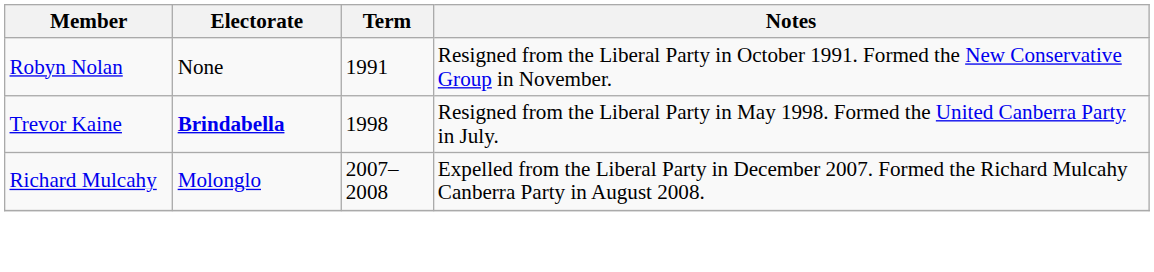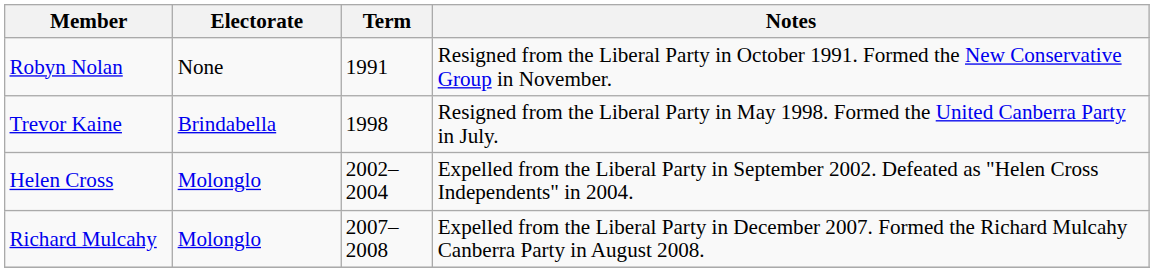 <table class="wikitable">
 <tr>
 <th width=120px>Member</th>
 <th width=120px>Electorate</th>
 <th>Term</th>
 <th>Notes</th>
 </tr>
 <tr>
 <td><a href='#'>Robyn Nolan</a></td>
 <td>None</td>
 <td>1991</td>
 <td>Resigned from the Liberal Party in October 1991. Formed the <a href='#'>New Conservative Group</a> in November.</td>
 </tr>
 <tr>
 <td><a href='#'>Trevor Kaine</a></td>
-<td><strong><a href='#'>Brindabella</a></strong></td>
+<td><a href='#'>Brindabella</a></td>
 <td>1998</td>
 <td>Resigned from the Liberal Party in May 1998. Formed the <a href='#'>United Canberra Party</a> in July.</td>
+</tr>
+<tr>
+<td><a href='#'>Helen Cross</a></td>
+<td><a href='#'>Molonglo</a></td>
+<td>2002–2004</td>
+<td>Expelled from the Liberal Party in September 2002. Defeated as "Helen Cross Independents" in 2004.</td>
 </tr>
 <tr>
 <td><a href='#'>Richard Mulcahy</a></td>
 <td><a href='#'>Molonglo</a></td>
 <td>2007–2008</td>
 <td>Expelled from the Liberal Party in December 2007. Formed the Richard Mulcahy Canberra Party in August 2008.</td>
 </tr>
 <tr>
 </tr>
 </table>
